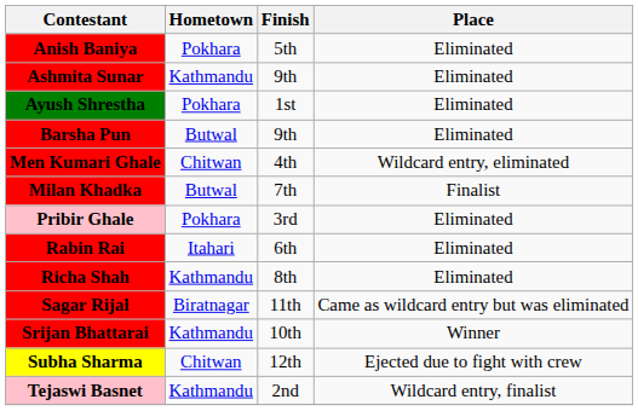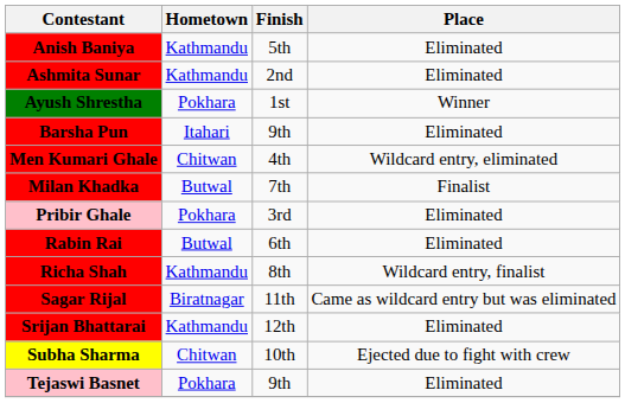 <table class="wikitable sortable" style="text-align:center;">
 <tr>
 <th>Contestant</th>
 <th>Hometown</th>
 <th>Finish</th>
 <th>Place</th>
 </tr>
 <tr>
 <th style="background:red;">Anish Baniya</th>
-<td><a href='#'>Pokhara</a></td>
+<td><a href='#'>Kathmandu</a></td>
 <td>5th</td>
 <td>Eliminated</td>
 </tr>
 <tr>
 <th style="background:Red;">Ashmita Sunar</th>
 <td><a href='#'>Kathmandu</a></td>
-<td>9th</td>
+<td>2nd</td>
 <td>Eliminated</td>
 </tr>
 <tr>
 <th style="background:green;">Ayush Shrestha</th>
 <td><a href='#'>Pokhara</a></td>
 <td>1st</td>
-<td>Eliminated</td>
+<td>Winner</td>
 </tr>
 <tr>
 <th style="background:red;">Barsha Pun</th>
-<td><a href='#'>Butwal</a></td>
+<td><a href='#'>Itahari</a></td>
 <td>9th</td>
 <td>Eliminated</td>
 </tr>
 <tr>
 <th style="background:red;">Men Kumari Ghale</th>
 <td><a href='#'>Chitwan</a></td>
 <td>4th</td>
 <td>Wildcard entry, eliminated</td>
 </tr>
 <tr>
 <th style="background:red;">Milan Khadka</th>
 <td><a href='#'>Butwal</a></td>
 <td>7th</td>
 <td>Finalist</td>
 </tr>
 <tr>
 <th style="background:pink;">Pribir Ghale</th>
 <td><a href='#'>Pokhara</a></td>
 <td>3rd</td>
 <td>Eliminated</td>
 </tr>
 <tr>
 <th style="background:red;">Rabin Rai</th>
-<td><a href='#'>Itahari</a></td>
+<td><a href='#'>Butwal</a></td>
 <td>6th</td>
 <td>Eliminated</td>
 </tr>
 <tr>
 <th style="background:red;">Richa Shah</th>
 <td><a href='#'>Kathmandu</a></td>
 <td>8th</td>
-<td>Eliminated</td>
+<td>Wildcard entry, finalist</td>
 </tr>
 <tr>
 <th style="background:red;">Sagar Rijal</th>
 <td><a href='#'>Biratnagar</a></td>
 <td>11th</td>
 <td>Came as wildcard entry but was eliminated</td>
 </tr>
 <tr>
 <th style="background:red;">Srijan Bhattarai</th>
 <td><a href='#'>Kathmandu</a></td>
-<td>10th</td>
-<td>Winner</td>
+<td>12th</td>
+<td>Eliminated</td>
 </tr>
 <tr>
 <th style="background:yellow;">Subha Sharma</th>
 <td><a href='#'>Chitwan</a></td>
-<td>12th</td>
+<td>10th</td>
 <td>Ejected due to fight with crew</td>
 </tr>
 <tr>
 <th style="background:pink">Tejaswi Basnet</th>
-<td><a href='#'>Kathmandu</a></td>
-<td>2nd</td>
-<td>Wildcard entry, finalist</td>
+<td><a href='#'>Pokhara</a></td>
+<td>9th</td>
+<td>Eliminated</td>
 </tr>
 <tr>
 </tr>
 </table>
